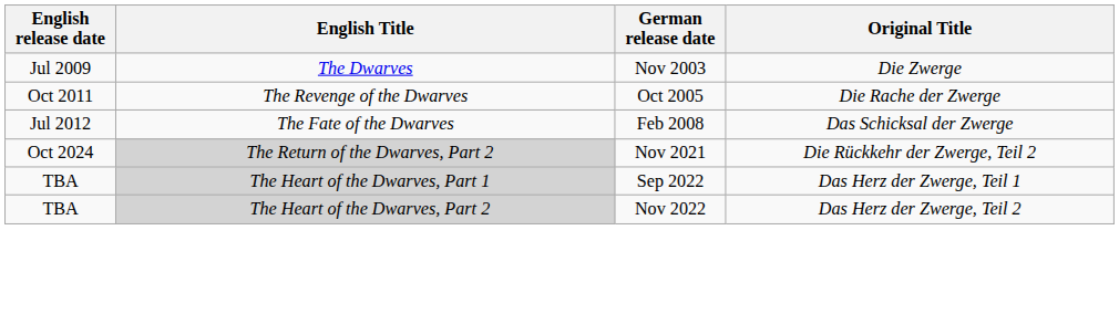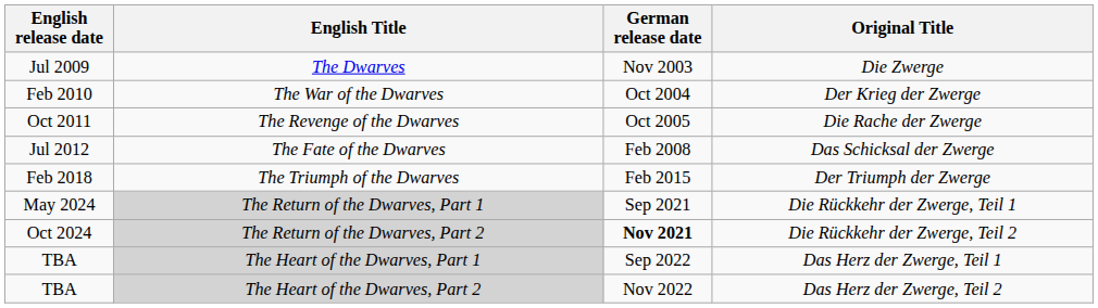 <table class="wikitable"  style="text-align:center; width:50%;">
 <tr>
 <th style="text-align:center; width:10%;">English release date</th>
 <th style="text-align:center; width:45%;">English Title</th>
 <th style="text-align:center; width:10%;">German release date</th>
 <th style="text-align:center; width:45%;">Original Title</th>
 </tr>
 <tr>
 <td>Jul 2009</td>
 <td><em><a href='#'>The Dwarves</a></em></td>
 <td>Nov 2003</td>
 <td><em>Die Zwerge</em></td>
 </tr>
 <tr>
+<td>Feb 2010</td>
+<td><em>The War of the Dwarves</em></td>
+<td>Oct 2004</td>
+<td><em>Der Krieg der Zwerge</em></td>
+</tr>
+<tr>
 <td>Oct 2011</td>
 <td><em>The Revenge of the Dwarves</em></td>
 <td>Oct 2005</td>
 <td><em>Die Rache der Zwerge</em></td>
 </tr>
 <tr>
 <td>Jul 2012</td>
 <td><em>The Fate of the Dwarves</em></td>
 <td>Feb 2008</td>
 <td><em>Das Schicksal der Zwerge</em></td>
 </tr>
 <tr>
+<td>Feb 2018</td>
+<td><em>The Triumph of the Dwarves</em></td>
+<td>Feb 2015</td>
+<td><em>Der Triumph der Zwerge</em></td>
+</tr>
+<tr>
+<td>May 2024</td>
+<td colspan="1" style="background:lightgrey;">  <em>The Return of the Dwarves, Part 1</em></td>
+<td>Sep 2021</td>
+<td><em>Die Rückkehr der Zwerge, Teil 1</em></td>
+</tr>
+<tr>
 <td>Oct 2024</td>
 <td colspan="1" style="background:lightgrey;">  <em>The Return of the Dwarves, Part 2</em></td>
-<td>Nov 2021</td>
+<td><strong>Nov 2021</strong></td>
 <td><em>Die Rückkehr der Zwerge, Teil 2</em></td>
 </tr>
 <tr>
 <td>TBA</td>
 <td colspan="1" style="background:lightgrey;">  <em>The Heart of the Dwarves, Part 1</em></td>
 <td>Sep 2022</td>
 <td><em>Das Herz der Zwerge, Teil 1</em></td>
 </tr>
 <tr>
 <td>TBA</td>
 <td colspan="1" style="background:lightgrey;">  <em>The Heart of the Dwarves, Part 2</em></td>
 <td>Nov 2022</td>
 <td><em>Das Herz der Zwerge, Teil 2</em></td>
 </tr>
 </table>
